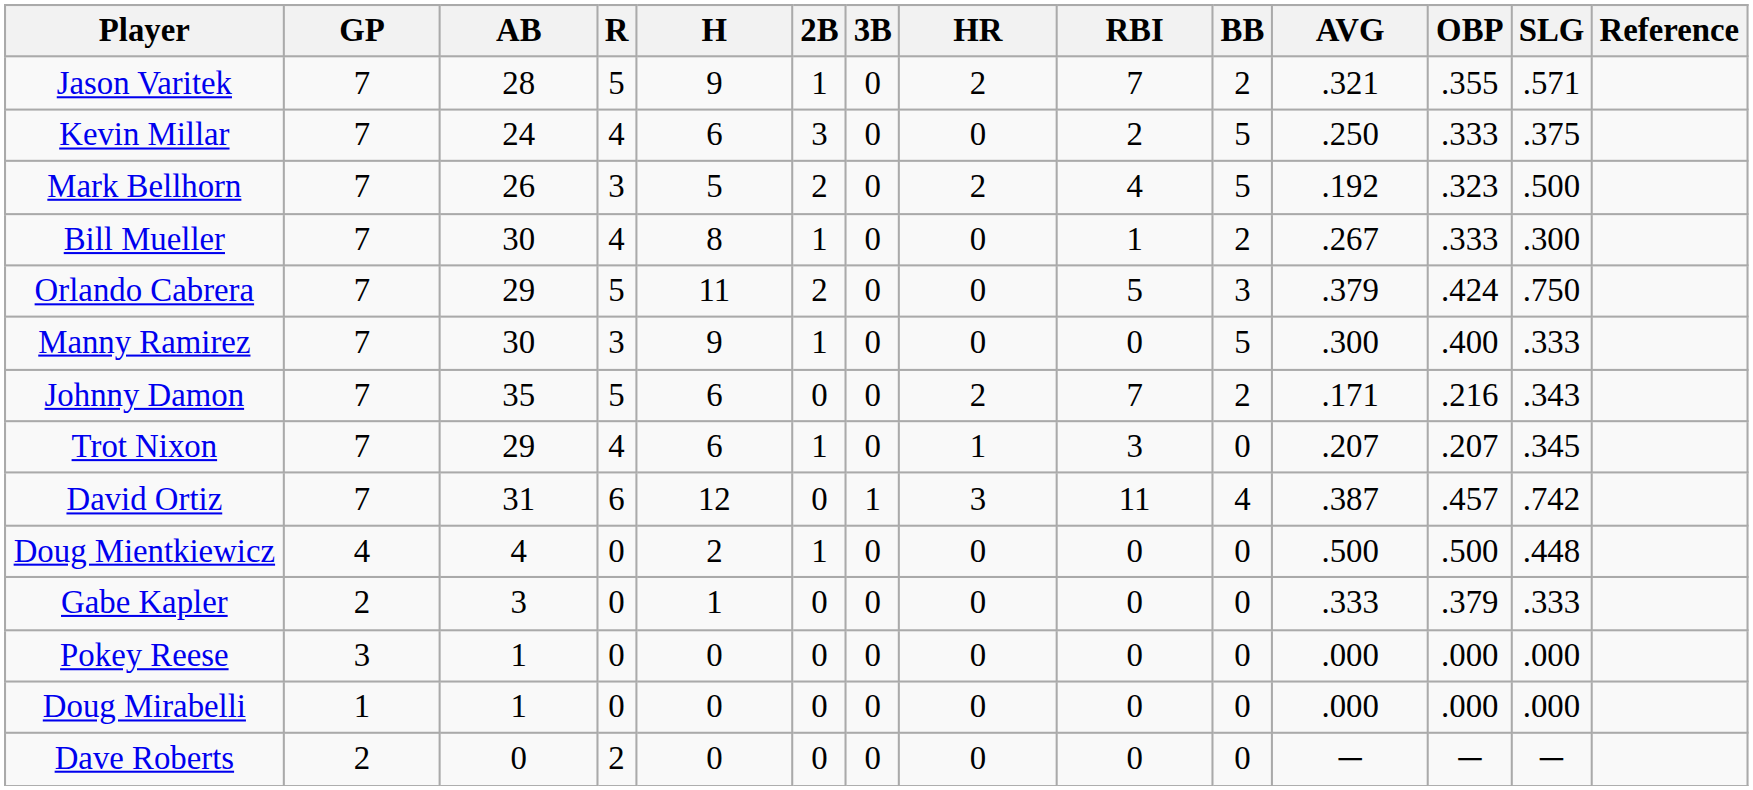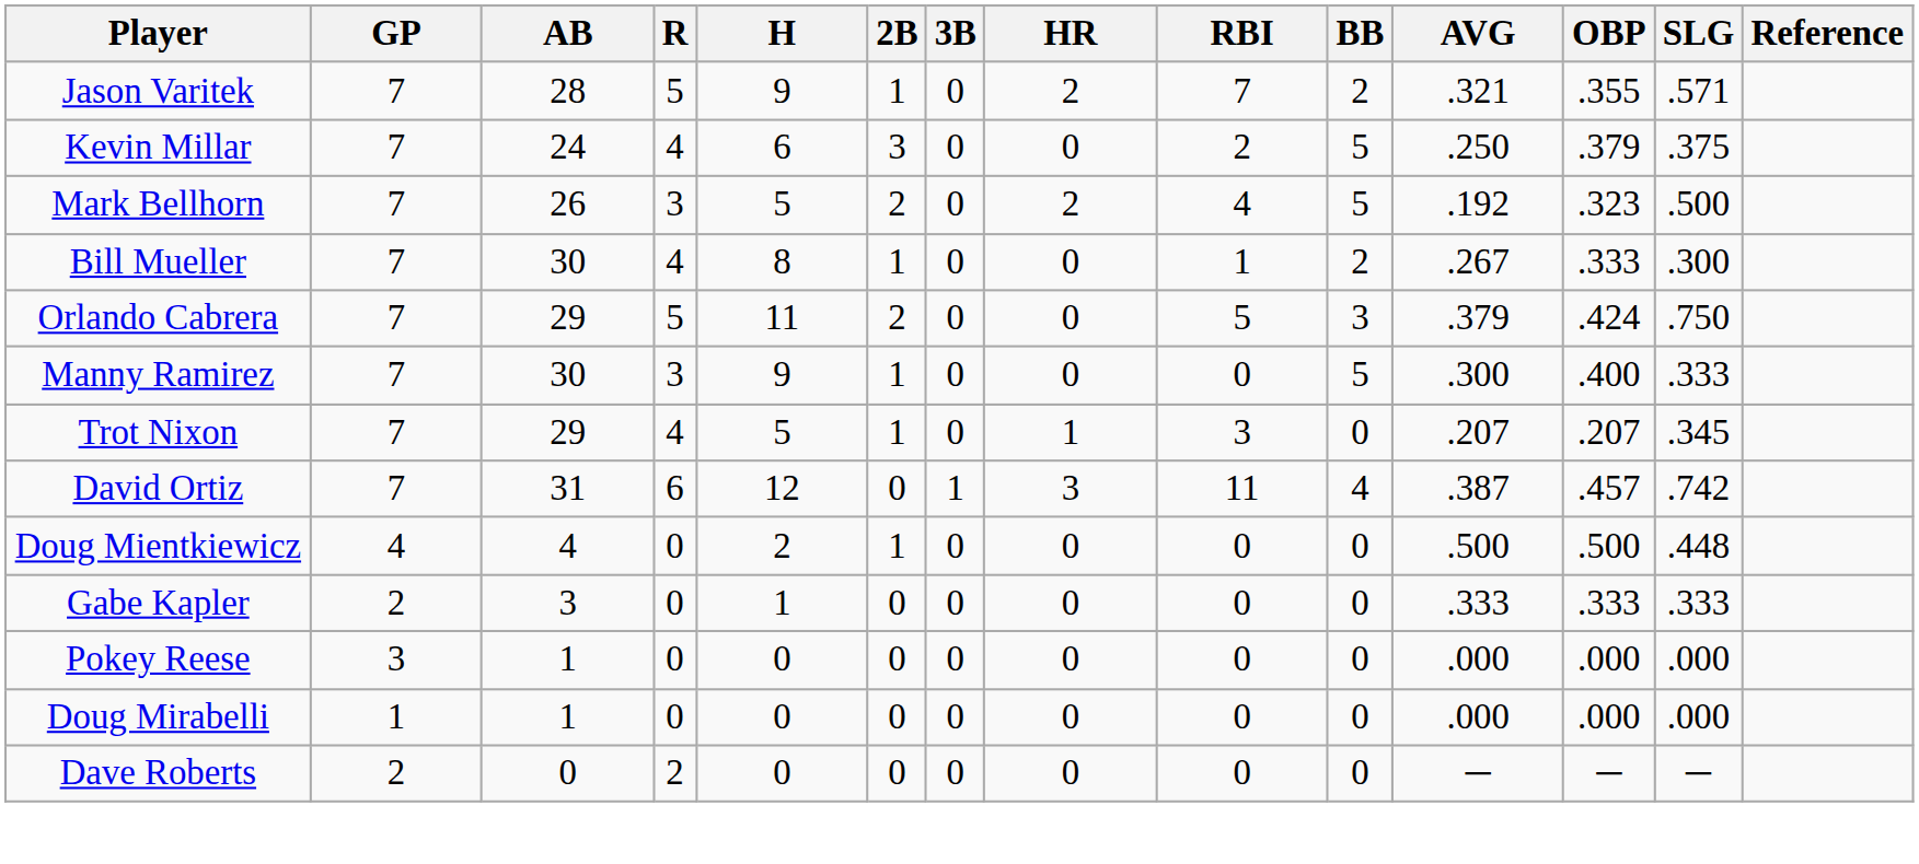 <table class="wikitable sortable" style="text-align:center">
 <tr>
 <th width="16%">Player</th>
 <th width="9%">GP</th>
 <th width="9%">AB</th>
 <th>R</th>
 <th width="9%">H</th>
 <th>2B</th>
 <th>3B</th>
 <th width="9%">HR</th>
 <th width="9%">RBI</th>
 <th>BB</th>
 <th width="9%">AVG</th>
 <th>OBP</th>
 <th>SLG</th>
 <th>Reference</th>
 </tr>
 <tr>
 <td><a href='#'>Jason Varitek</a></td>
 <td>7</td>
 <td>28</td>
 <td>5</td>
 <td>9</td>
 <td>1</td>
 <td>0</td>
 <td>2</td>
 <td>7</td>
 <td>2</td>
 <td>.321</td>
 <td>.355</td>
 <td>.571</td>
 <td></td>
 </tr>
 <tr>
 <td><a href='#'>Kevin Millar</a></td>
 <td>7</td>
 <td>24</td>
 <td>4</td>
 <td>6</td>
 <td>3</td>
 <td>0</td>
 <td>0</td>
 <td>2</td>
 <td>5</td>
 <td>.250</td>
-<td>.333</td>
+<td>.379</td>
 <td>.375</td>
 <td></td>
 </tr>
 <tr>
 <td><a href='#'>Mark Bellhorn</a></td>
 <td>7</td>
 <td>26</td>
 <td>3</td>
 <td>5</td>
 <td>2</td>
 <td>0</td>
 <td>2</td>
 <td>4</td>
 <td>5</td>
 <td>.192</td>
 <td>.323</td>
 <td>.500</td>
 <td></td>
 </tr>
 <tr>
 <td><a href='#'>Bill Mueller</a></td>
 <td>7</td>
 <td>30</td>
 <td>4</td>
 <td>8</td>
 <td>1</td>
 <td>0</td>
 <td>0</td>
 <td>1</td>
 <td>2</td>
 <td>.267</td>
 <td>.333</td>
 <td>.300</td>
 <td></td>
 </tr>
 <tr>
 <td><a href='#'>Orlando Cabrera</a></td>
 <td>7</td>
 <td>29</td>
 <td>5</td>
 <td>11</td>
 <td>2</td>
 <td>0</td>
 <td>0</td>
 <td>5</td>
 <td>3</td>
 <td>.379</td>
 <td>.424</td>
 <td>.750</td>
 <td></td>
 </tr>
 <tr>
 <td><a href='#'>Manny Ramirez</a></td>
 <td>7</td>
 <td>30</td>
 <td>3</td>
 <td>9</td>
 <td>1</td>
 <td>0</td>
 <td>0</td>
 <td>0</td>
 <td>5</td>
 <td>.300</td>
 <td>.400</td>
 <td>.333</td>
 <td></td>
 </tr>
 <tr>
-<td><a href='#'>Johnny Damon</a></td>
-<td>7</td>
-<td>35</td>
-<td>5</td>
-<td>6</td>
-<td>0</td>
-<td>0</td>
-<td>2</td>
-<td>7</td>
-<td>2</td>
-<td>.171</td>
-<td>.216</td>
-<td>.343</td>
-<td></td>
-</tr>
-<tr>
 <td><a href='#'>Trot Nixon</a></td>
 <td>7</td>
 <td>29</td>
 <td>4</td>
-<td>6</td>
+<td>5</td>
 <td>1</td>
 <td>0</td>
 <td>1</td>
 <td>3</td>
 <td>0</td>
 <td>.207</td>
 <td>.207</td>
 <td>.345</td>
 <td></td>
 </tr>
 <tr>
 <td><a href='#'>David Ortiz</a></td>
 <td>7</td>
 <td>31</td>
 <td>6</td>
 <td>12</td>
 <td>0</td>
 <td>1</td>
 <td>3</td>
 <td>11</td>
 <td>4</td>
 <td>.387</td>
 <td>.457</td>
 <td>.742</td>
 <td></td>
 </tr>
 <tr>
 <td><a href='#'>Doug Mientkiewicz</a></td>
 <td>4</td>
 <td>4</td>
 <td>0</td>
 <td>2</td>
 <td>1</td>
 <td>0</td>
 <td>0</td>
 <td>0</td>
 <td>0</td>
 <td>.500</td>
 <td>.500</td>
 <td>.448</td>
 <td></td>
 </tr>
 <tr>
 <td><a href='#'>Gabe Kapler</a></td>
 <td>2</td>
 <td>3</td>
 <td>0</td>
 <td>1</td>
 <td>0</td>
 <td>0</td>
 <td>0</td>
 <td>0</td>
 <td>0</td>
 <td>.333</td>
-<td>.379</td>
+<td>.333</td>
 <td>.333</td>
 <td></td>
 </tr>
 <tr>
 <td><a href='#'>Pokey Reese</a></td>
 <td>3</td>
 <td>1</td>
 <td>0</td>
 <td>0</td>
 <td>0</td>
 <td>0</td>
 <td>0</td>
 <td>0</td>
 <td>0</td>
 <td>.000</td>
 <td>.000</td>
 <td>.000</td>
 <td></td>
 </tr>
 <tr>
 <td><a href='#'>Doug Mirabelli</a></td>
 <td>1</td>
 <td>1</td>
 <td>0</td>
 <td>0</td>
 <td>0</td>
 <td>0</td>
 <td>0</td>
 <td>0</td>
 <td>0</td>
 <td>.000</td>
 <td>.000</td>
 <td>.000</td>
 <td></td>
 </tr>
 <tr>
 <td><a href='#'>Dave Roberts</a></td>
 <td>2</td>
 <td>0</td>
 <td>2</td>
 <td>0</td>
 <td>0</td>
 <td>0</td>
 <td>0</td>
 <td>0</td>
 <td>0</td>
 <td>─</td>
 <td>─</td>
 <td>─</td>
 <td></td>
 </tr>
 </table>
